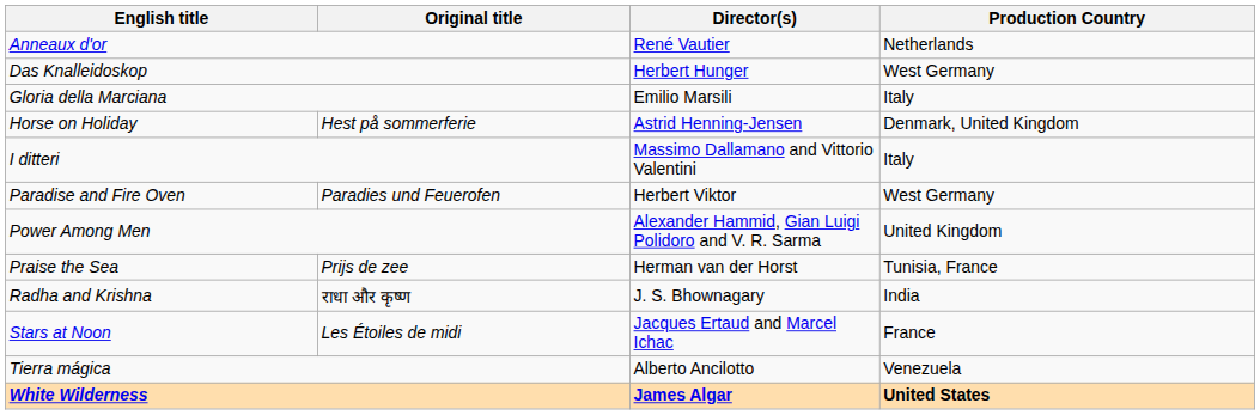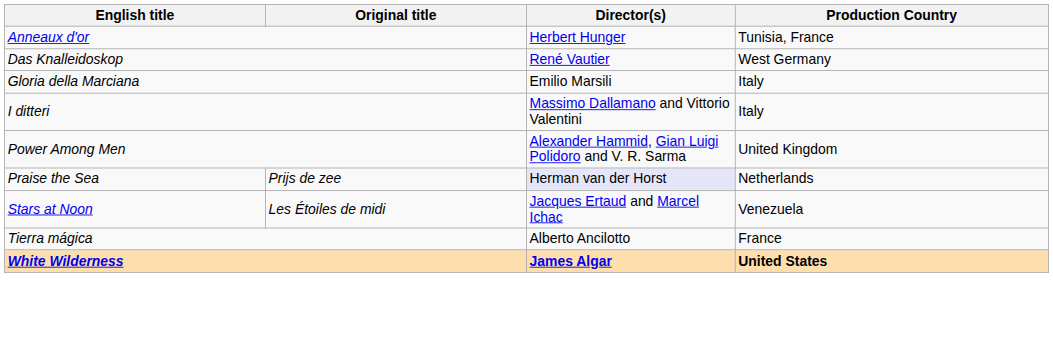 <table class="wikitable" width="95%" cellpadding="5">
 <tr>
 <th width="25%">English title</th>
 <th width="25%">Original title</th>
 <th width="20%">Director(s)</th>
 <th width="30%">Production Country</th>
 </tr>
 <tr>
 <td colspan="2"><em><a href='#'>Anneaux d'or</a></em></td>
-<td><a href='#'>René Vautier</a></td>
-<td>Netherlands</td>
+<td><a href='#'>Herbert Hunger</a></td>
+<td>Tunisia, France</td>
 </tr>
 <tr>
 <td colspan="2"><em>Das Knalleidoskop</em></td>
-<td><a href='#'>Herbert Hunger</a></td>
+<td><a href='#'>René Vautier</a></td>
 <td>West Germany</td>
 </tr>
 <tr>
 <td colspan="2"><em>Gloria della Marciana</em></td>
 <td>Emilio Marsili</td>
 <td>Italy</td>
 </tr>
 <tr>
-<td><em>Horse on Holiday</em></td>
-<td><em>Hest på sommerferie</em></td>
-<td><a href='#'>Astrid Henning-Jensen</a></td>
-<td>Denmark, United Kingdom</td>
-</tr>
-<tr>
 <td colspan="2"><em>I ditteri</em></td>
 <td><a href='#'>Massimo Dallamano</a> and Vittorio Valentini</td>
 <td>Italy</td>
-</tr>
-<tr>
-<td><em>Paradise and Fire Oven</em></td>
-<td><em>Paradies und Feuerofen</em></td>
-<td>Herbert Viktor</td>
-<td>West Germany</td>
 </tr>
 <tr>
 <td colspan="2"><em>Power Among Men</em></td>
 <td><a href='#'>Alexander Hammid</a>, <a href='#'>Gian Luigi Polidoro</a> and V. R. Sarma</td>
 <td>United Kingdom</td>
 </tr>
 <tr>
 <td><em>Praise the Sea</em></td>
 <td><em>Prijs de zee</em></td>
-<td>Herman van der Horst</td>
-<td>Tunisia, France</td>
-</tr>
-<tr>
-<td><em>Radha and Krishna</em></td>
-<td>राधा और कृष्ण</td>
-<td>J. S. Bhownagary</td>
-<td>India</td>
+<td style="background: lavender;">Herman van der Horst</td>
+<td>Netherlands</td>
 </tr>
 <tr>
 <td><em><a href='#'>Stars at Noon</a></em></td>
 <td><em>Les Étoiles de midi</em></td>
 <td><a href='#'>Jacques Ertaud</a> and <a href='#'>Marcel Ichac</a></td>
-<td>France</td>
+<td>Venezuela</td>
 </tr>
 <tr>
 <td colspan="2"><em>Tierra mágica</em></td>
 <td>Alberto Ancilotto</td>
-<td>Venezuela</td>
+<td>France</td>
 </tr>
 <tr style="background:#FFDEAD;">
 <td colspan="2"><em><a href='#'><strong>White Wilderness</strong></a></em></td>
 <td><strong><a href='#'>James Algar</a></strong></td>
 <td><strong>United States</strong></td>
 </tr>
 </table>
